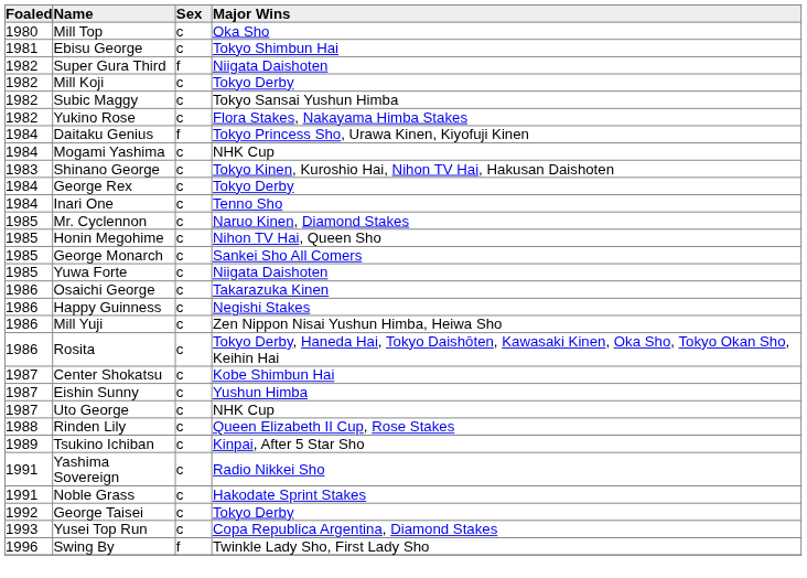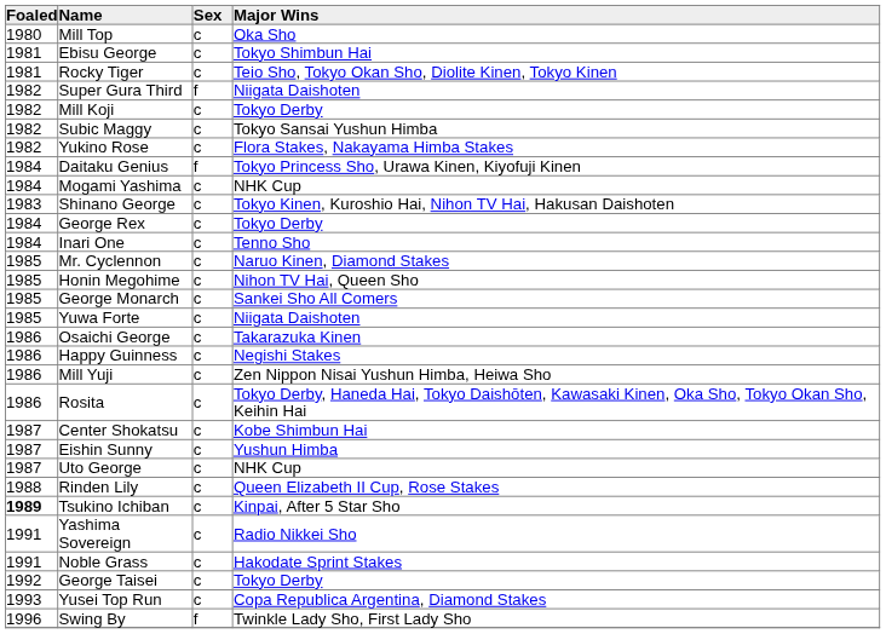 <table border="1" cellpadding="0" style="border-collapse: collapse; font-size:90%">
 <tr style="background:#eee;">
 <td style="width:35px;"><strong>Foaled</strong></td>
 <td style="width:120px;"><strong>Name</strong></td>
 <td style="width:35px;"><strong>Sex</strong></td>
 <td style="width:580px;"><strong>Major Wins</strong></td>
 </tr>
 <tr>
 <td>1980</td>
 <td>Mill Top</td>
 <td>c</td>
 <td><a href='#'>Oka Sho</a></td>
 </tr>
 <tr>
 <td>1981</td>
 <td>Ebisu George</td>
 <td>c</td>
 <td><a href='#'>Tokyo Shimbun Hai</a></td>
+</tr>
+<tr>
+<td>1981</td>
+<td>Rocky Tiger</td>
+<td>c</td>
+<td><a href='#'>Teio Sho</a>, <a href='#'>Tokyo Okan Sho</a>, <a href='#'>Diolite Kinen</a>, <a href='#'>Tokyo Kinen</a></td>
 </tr>
 <tr>
 <td>1982</td>
 <td>Super Gura Third</td>
 <td>f</td>
 <td><a href='#'>Niigata Daishoten</a></td>
 </tr>
 <tr>
 <td>1982</td>
 <td>Mill Koji</td>
 <td>c</td>
 <td><a href='#'>Tokyo Derby</a></td>
 </tr>
 <tr>
 <td>1982</td>
 <td>Subic Maggy</td>
 <td>c</td>
 <td>Tokyo Sansai Yushun Himba</td>
 </tr>
 <tr>
 <td>1982</td>
 <td>Yukino Rose</td>
 <td>c</td>
 <td><a href='#'>Flora Stakes</a>, <a href='#'>Nakayama Himba Stakes</a></td>
 </tr>
 <tr>
 <td>1984</td>
 <td>Daitaku Genius</td>
 <td>f</td>
 <td><a href='#'>Tokyo Princess Sho</a>, Urawa Kinen, Kiyofuji Kinen</td>
 </tr>
 <tr>
 <td>1984</td>
 <td>Mogami Yashima</td>
 <td>c</td>
 <td>NHK Cup</td>
 </tr>
 <tr>
 <td>1983</td>
 <td>Shinano George</td>
 <td>c</td>
 <td><a href='#'>Tokyo Kinen</a>, Kuroshio Hai,  <a href='#'>Nihon TV Hai</a>, Hakusan Daishoten</td>
 </tr>
 <tr>
 <td>1984</td>
 <td>George Rex</td>
 <td>c</td>
 <td><a href='#'>Tokyo Derby</a></td>
 </tr>
 <tr>
 <td>1984</td>
 <td>Inari One</td>
 <td>c</td>
 <td><a href='#'>Tenno Sho</a></td>
 </tr>
 <tr>
 <td>1985</td>
 <td>Mr. Cyclennon</td>
 <td>c</td>
 <td><a href='#'>Naruo Kinen</a>, <a href='#'>Diamond Stakes</a></td>
 </tr>
 <tr>
 <td>1985</td>
 <td>Honin Megohime</td>
 <td>c</td>
 <td><a href='#'>Nihon TV Hai</a>, Queen Sho</td>
 </tr>
 <tr>
 <td>1985</td>
 <td>George Monarch</td>
 <td>c</td>
 <td><a href='#'>Sankei Sho All Comers</a></td>
 </tr>
 <tr>
 <td>1985</td>
 <td>Yuwa Forte</td>
 <td>c</td>
 <td><a href='#'>Niigata Daishoten</a></td>
 </tr>
 <tr>
 <td>1986</td>
 <td>Osaichi George</td>
 <td>c</td>
 <td><a href='#'>Takarazuka Kinen</a></td>
 </tr>
 <tr>
 <td>1986</td>
 <td>Happy Guinness</td>
 <td>c</td>
 <td><a href='#'>Negishi Stakes</a></td>
 </tr>
 <tr>
 <td>1986</td>
 <td>Mill Yuji</td>
 <td>c</td>
 <td>Zen Nippon Nisai Yushun Himba, Heiwa Sho</td>
 </tr>
 <tr>
 <td>1986</td>
 <td>Rosita</td>
 <td>c</td>
 <td><a href='#'>Tokyo Derby</a>, <a href='#'>Haneda Hai</a>, <a href='#'>Tokyo Daishōten</a>, <a href='#'>Kawasaki Kinen</a>, <a href='#'>Oka Sho</a>, <a href='#'>Tokyo Okan Sho</a>, Keihin Hai</td>
 </tr>
 <tr>
 <td>1987</td>
 <td>Center Shokatsu</td>
 <td>c</td>
 <td><a href='#'>Kobe Shimbun Hai</a></td>
 </tr>
 <tr>
 <td>1987</td>
 <td>Eishin Sunny</td>
 <td>c</td>
 <td><a href='#'>Yushun Himba</a></td>
 </tr>
 <tr>
 <td>1987</td>
 <td>Uto George</td>
 <td>c</td>
 <td>NHK Cup</td>
 </tr>
 <tr>
 <td>1988</td>
 <td>Rinden Lily</td>
 <td>c</td>
 <td><a href='#'>Queen Elizabeth II Cup</a>, <a href='#'>Rose Stakes</a></td>
 </tr>
 <tr>
-<td>1989</td>
+<td><strong>1989</strong></td>
 <td>Tsukino Ichiban</td>
 <td>c</td>
 <td><a href='#'>Kinpai</a>, After 5 Star Sho</td>
 </tr>
 <tr>
 <td>1991</td>
 <td>Yashima Sovereign</td>
 <td>c</td>
 <td><a href='#'>Radio Nikkei Sho</a></td>
 </tr>
 <tr>
 <td>1991</td>
 <td>Noble Grass</td>
 <td>c</td>
 <td><a href='#'>Hakodate Sprint Stakes</a></td>
 </tr>
 <tr>
 <td>1992</td>
 <td>George Taisei</td>
 <td>c</td>
 <td><a href='#'>Tokyo Derby</a></td>
 </tr>
 <tr>
 <td>1993</td>
 <td>Yusei Top Run</td>
 <td>c</td>
 <td><a href='#'>Copa Republica Argentina</a>, <a href='#'>Diamond Stakes</a></td>
 </tr>
 <tr>
 <td>1996</td>
 <td>Swing By</td>
 <td>f</td>
 <td>Twinkle Lady Sho, First Lady Sho</td>
 </tr>
 <tr>
 </tr>
 </table>
